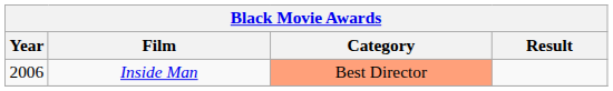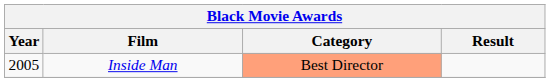 <table class="wikitable">
 <tr>
 <th colspan="4" align="center"><a href='#'>Black Movie Awards</a></th>
 </tr>
 <tr>
 <th width="33">Year</th>
 <th width="200">Film</th>
 <th width="200">Category</th>
 <th width="100">Result</th>
 </tr>
 <tr>
-<td align="center">2006</td>
+<td align="center">2005</td>
 <td align="center"><em><a href='#'>Inside Man</a></em></td>
 <td align="center" style="background: lightsalmon;">Best Director</td>
 <td></td>
 </tr>
 <tr>
 </tr>
 </table>
